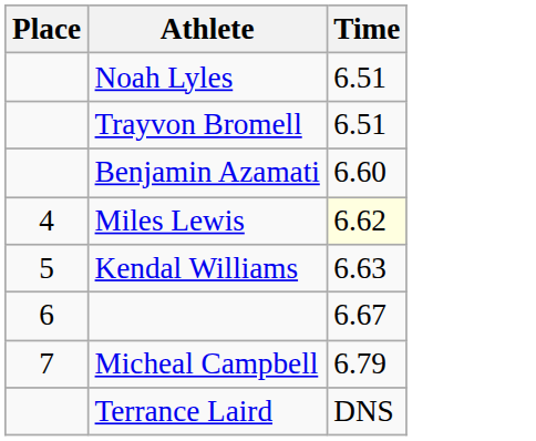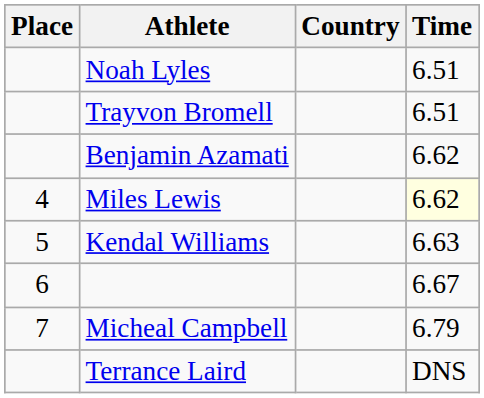 <table class="wikitable">
 <tr>
 <th>Place</th>
 <th>Athlete</th>
+<th>Country</th>
 <th>Time</th>
 </tr>
 <tr>
 <td align=center></td>
 <td><a href='#'>Noah Lyles</a></td>
+<td></td>
 <td>6.51</td>
 </tr>
 <tr>
 <td align=center></td>
 <td><a href='#'>Trayvon Bromell</a></td>
+<td></td>
 <td>6.51</td>
 </tr>
 <tr>
 <td align=center></td>
 <td><a href='#'>Benjamin Azamati</a></td>
-<td>6.60</td>
+<td></td>
+<td>6.62</td>
 </tr>
 <tr>
 <td align=center>4</td>
 <td><a href='#'>Miles Lewis</a></td>
+<td></td>
 <td style="background: lightyellow;">6.62</td>
 </tr>
 <tr>
 <td align=center>5</td>
 <td><a href='#'>Kendal Williams</a></td>
+<td></td>
 <td>6.63</td>
 </tr>
 <tr>
 <td align=center>6</td>
+<td></td>
 <td></td>
 <td>6.67</td>
 </tr>
 <tr>
 <td align=center>7</td>
 <td><a href='#'>Micheal Campbell</a></td>
+<td></td>
 <td>6.79</td>
 </tr>
 <tr>
 <td align=center></td>
 <td><a href='#'>Terrance Laird</a></td>
+<td></td>
 <td>DNS</td>
 </tr>
 </table>
